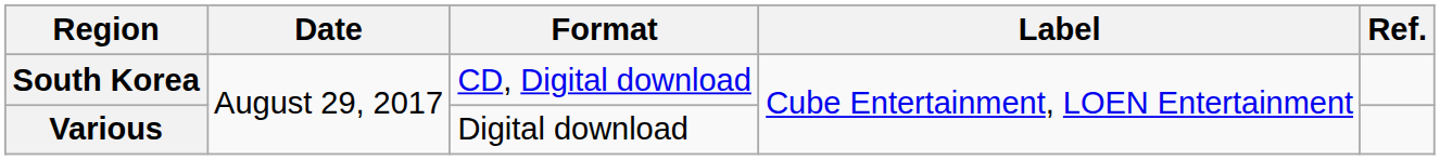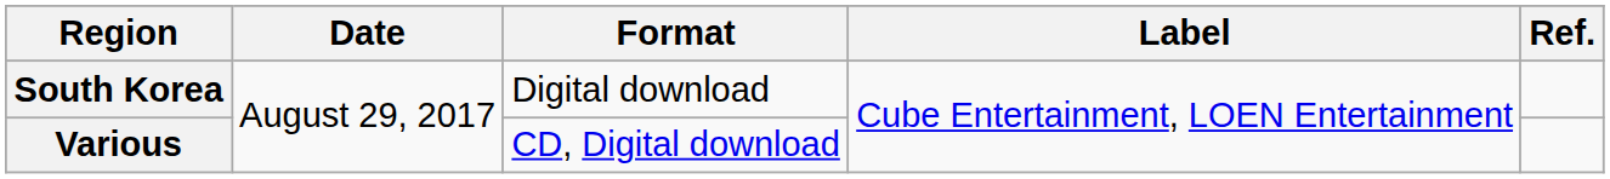 <table class="wikitable plainrowheaders">
 <tr>
 <th scope="col">Region</th>
 <th scope="col">Date</th>
 <th scope="col">Format</th>
 <th scope="col">Label</th>
 <th scope="col">Ref.</th>
 </tr>
 <tr>
 <th scope="row">South Korea</th>
 <td rowspan="2">August 29, 2017</td>
-<td><a href='#'>CD</a>, <a href='#'>Digital download</a></td>
+<td>Digital download</td>
 <td rowspan="2"><a href='#'>Cube Entertainment</a>, <a href='#'>LOEN Entertainment</a></td>
 <td></td>
 </tr>
 <tr>
 <th scope="row">Various</th>
-<td>Digital download</td>
+<td><a href='#'>CD</a>, <a href='#'>Digital download</a></td>
 <td></td>
 </tr>
 </table>
